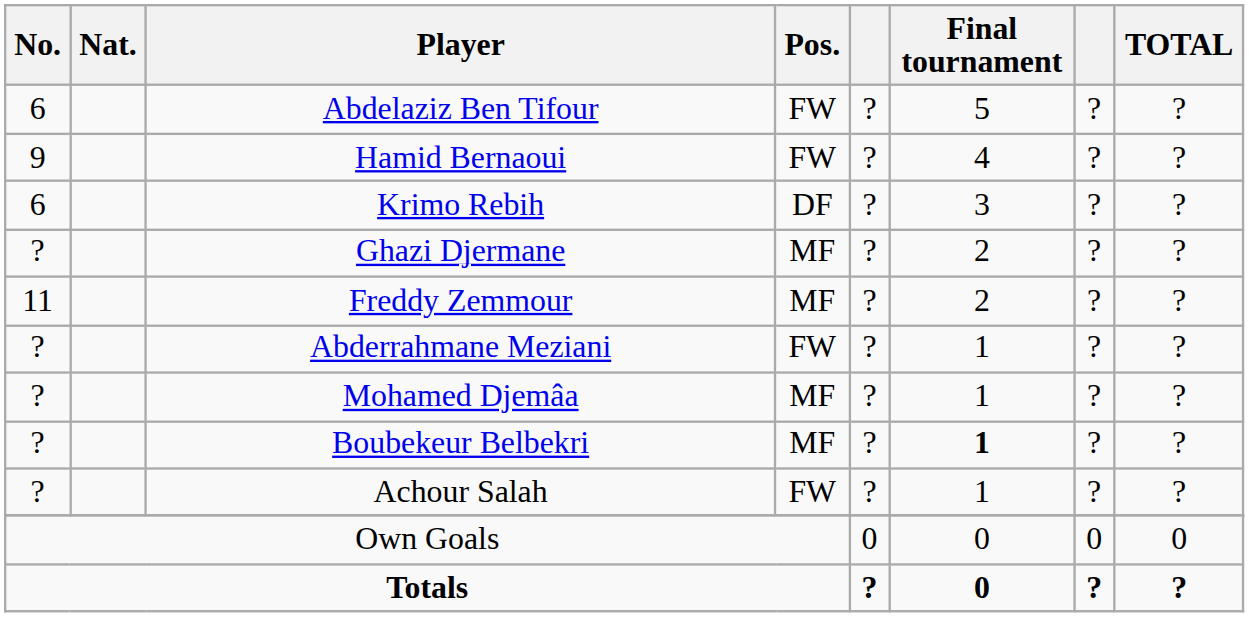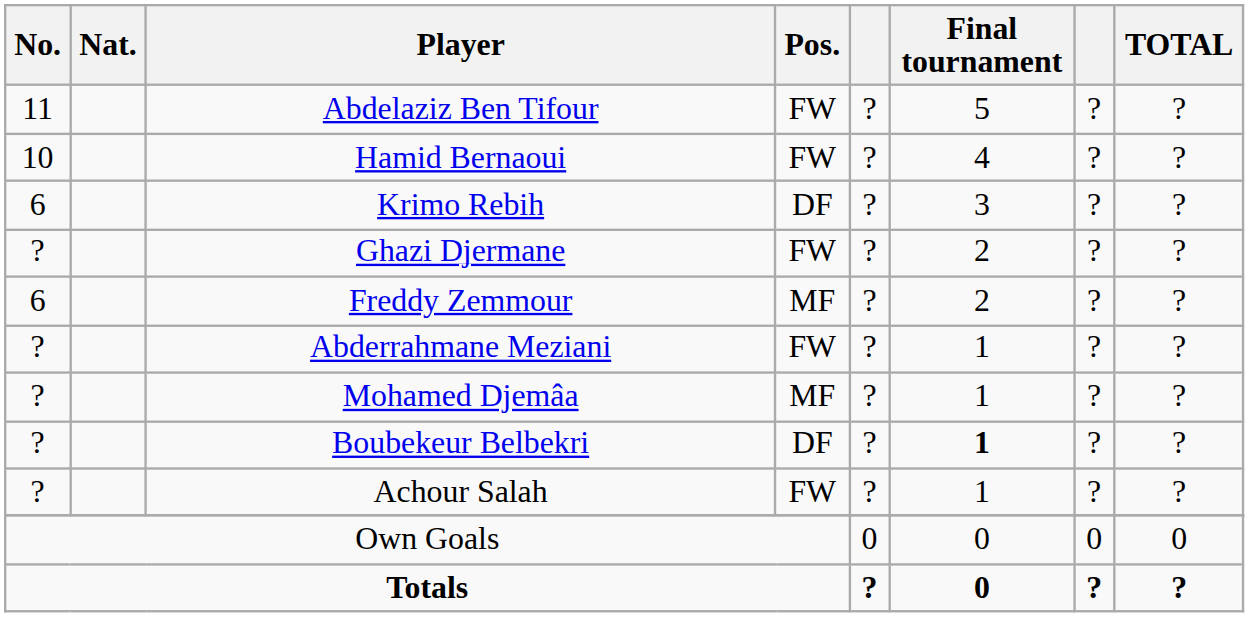 <table class="wikitable sortable alternance"  style="font-size:85%; text-align:center; line-height:14px; width:60%;">
 <tr>
 <th width=10><strong>No.</strong></th>
 <th width=10><strong>Nat.</strong></th>
 <th width=250><strong>Player</strong></th>
 <th width=10><strong>Pos.</strong></th>
 <th width=10></th>
 <th width=10>Final tournament</th>
 <th width=10></th>
 <th width=10>TOTAL</th>
 </tr>
 <tr>
-<td>6</td>
+<td>11</td>
 <td></td>
 <td><a href='#'>Abdelaziz Ben Tifour</a></td>
 <td>FW</td>
 <td>?</td>
 <td>5</td>
 <td>?</td>
 <td>?</td>
 </tr>
 <tr>
-<td>9</td>
+<td>10</td>
 <td></td>
 <td><a href='#'>Hamid Bernaoui</a></td>
 <td>FW</td>
 <td>?</td>
 <td>4</td>
 <td>?</td>
 <td>?</td>
 </tr>
 <tr>
 <td>6</td>
 <td></td>
 <td><a href='#'>Krimo Rebih</a></td>
 <td>DF</td>
 <td>?</td>
 <td>3</td>
 <td>?</td>
 <td>?</td>
 </tr>
 <tr>
 <td>?</td>
 <td></td>
 <td><a href='#'>Ghazi Djermane</a></td>
-<td>MF</td>
+<td>FW</td>
 <td>?</td>
 <td>2</td>
 <td>?</td>
 <td>?</td>
 </tr>
 <tr>
-<td>11</td>
+<td>6</td>
 <td></td>
 <td><a href='#'>Freddy Zemmour</a></td>
 <td>MF</td>
 <td>?</td>
 <td>2</td>
 <td>?</td>
 <td>?</td>
 </tr>
 <tr>
 <td>?</td>
 <td></td>
 <td><a href='#'>Abderrahmane Meziani</a></td>
 <td>FW</td>
 <td>?</td>
 <td>1</td>
 <td>?</td>
 <td>?</td>
 </tr>
 <tr>
 <td>?</td>
 <td></td>
 <td><a href='#'>Mohamed Djemâa</a></td>
 <td>MF</td>
 <td>?</td>
 <td>1</td>
 <td>?</td>
 <td>?</td>
 </tr>
 <tr>
 <td>?</td>
 <td></td>
 <td><a href='#'>Boubekeur Belbekri</a></td>
-<td>MF</td>
+<td>DF</td>
 <td>?</td>
 <td><strong>1</strong></td>
 <td>?</td>
 <td>?</td>
 </tr>
 <tr>
 <td>?</td>
 <td></td>
 <td>Achour Salah</td>
 <td>FW</td>
 <td>?</td>
 <td>1</td>
 <td>?</td>
 <td>?</td>
 </tr>
 <tr>
 </tr>
 <tr class="sortbottom">
 <td colspan="4">Own Goals</td>
 <td>0</td>
 <td>0</td>
 <td>0</td>
 <td>0</td>
 </tr>
 <tr class="sortbottom">
 <td colspan="4"><strong>Totals</strong></td>
 <td><strong>?</strong></td>
 <td><strong>0</strong></td>
 <td><strong>?</strong></td>
 <td><strong>?</strong></td>
 </tr>
 </table>
